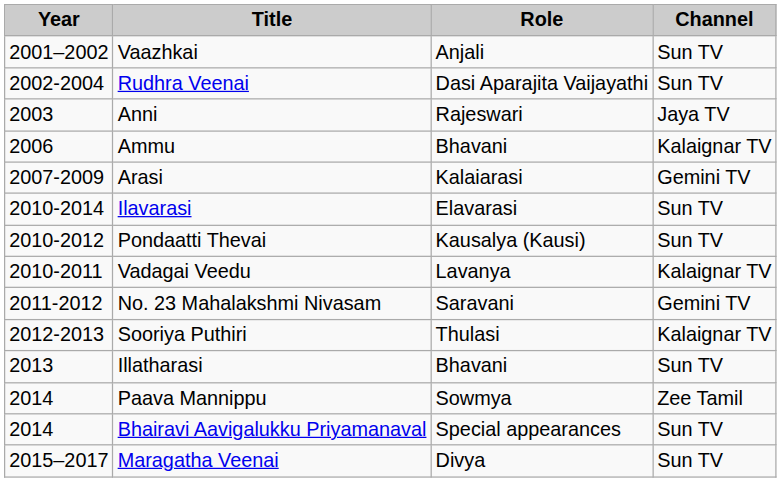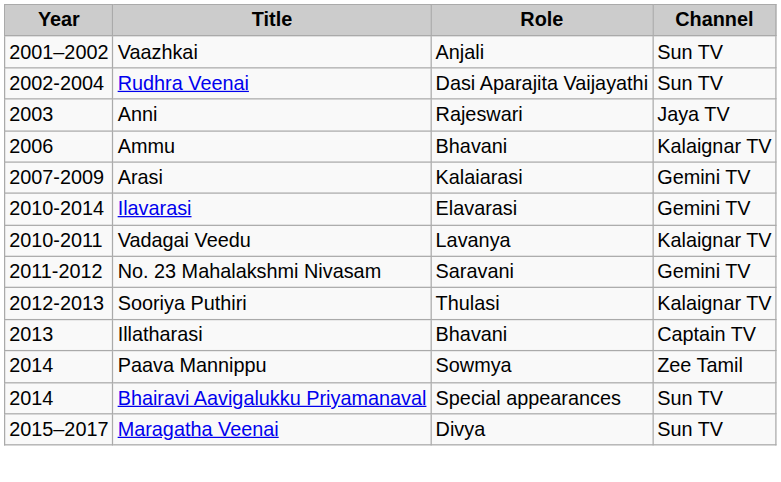 <table class="wikitable">
 <tr>
 <th style="background:#ccc;">Year</th>
 <th style="background:#ccc;">Title</th>
 <th style="background:#ccc;">Role</th>
 <th style="background:#ccc;">Channel</th>
 </tr>
 <tr>
 <td>2001–2002</td>
 <td>Vaazhkai</td>
 <td>Anjali</td>
 <td>Sun TV</td>
 </tr>
 <tr>
 <td>2002-2004</td>
 <td><a href='#'>Rudhra Veenai</a></td>
 <td>Dasi Aparajita Vaijayathi</td>
 <td>Sun TV</td>
 </tr>
 <tr>
 <td>2003</td>
 <td>Anni</td>
 <td>Rajeswari</td>
 <td>Jaya TV</td>
 </tr>
 <tr>
 <td>2006</td>
 <td>Ammu</td>
 <td>Bhavani</td>
 <td>Kalaignar TV</td>
 </tr>
 <tr>
 <td>2007-2009</td>
 <td>Arasi</td>
 <td>Kalaiarasi</td>
 <td>Gemini TV</td>
 </tr>
 <tr>
 <td>2010-2014</td>
 <td><a href='#'>Ilavarasi</a></td>
 <td>Elavarasi</td>
-<td>Sun TV</td>
-</tr>
-<tr>
-<td>2010-2012</td>
-<td>Pondaatti Thevai</td>
-<td>Kausalya (Kausi)</td>
-<td>Sun TV</td>
+<td>Gemini TV</td>
 </tr>
 <tr>
 <td>2010-2011</td>
 <td>Vadagai Veedu</td>
 <td>Lavanya</td>
 <td>Kalaignar TV</td>
 </tr>
 <tr>
 <td>2011-2012</td>
 <td>No. 23 Mahalakshmi Nivasam</td>
 <td>Saravani</td>
 <td>Gemini TV</td>
 </tr>
 <tr>
 <td>2012-2013</td>
 <td>Sooriya Puthiri</td>
 <td>Thulasi</td>
 <td>Kalaignar TV</td>
 </tr>
 <tr>
 <td>2013</td>
 <td>Illatharasi</td>
 <td>Bhavani</td>
-<td>Sun TV</td>
+<td>Captain TV</td>
 </tr>
 <tr>
 <td>2014</td>
 <td>Paava Mannippu</td>
 <td>Sowmya</td>
 <td>Zee Tamil</td>
 </tr>
 <tr>
 <td>2014</td>
 <td><a href='#'>Bhairavi Aavigalukku Priyamanaval</a></td>
 <td>Special appearances</td>
 <td>Sun TV</td>
 </tr>
 <tr>
 <td>2015–2017</td>
 <td><a href='#'>Maragatha Veenai</a></td>
 <td>Divya</td>
 <td>Sun TV</td>
 </tr>
 </table>
